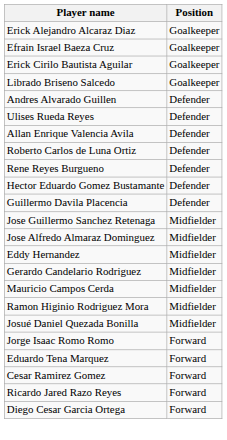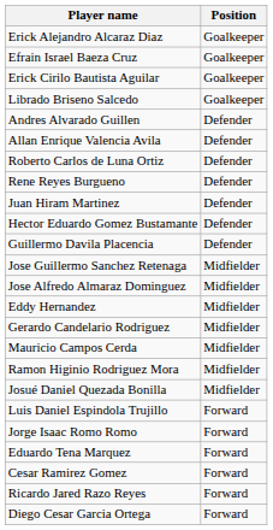 <table class="wikitable">
 <tr>
 <th>Player name</th>
 <th>Position</th>
 </tr>
 <tr>
 <td>Erick Alejandro Alcaraz Diaz</td>
 <td>Goalkeeper</td>
 </tr>
 <tr>
 <td>Efrain Israel Baeza Cruz</td>
 <td>Goalkeeper</td>
 </tr>
 <tr>
 <td>Erick Cirilo Bautista Aguilar</td>
 <td>Goalkeeper</td>
 </tr>
 <tr>
 <td>Librado Briseno Salcedo</td>
 <td>Goalkeeper</td>
 </tr>
 <tr>
 <td>Andres Alvarado Guillen</td>
 <td>Defender</td>
 </tr>
 <tr>
-<td>Ulises Rueda Reyes</td>
-<td>Defender</td>
-</tr>
-<tr>
 <td>Allan Enrique Valencia Avila</td>
 <td>Defender</td>
 </tr>
 <tr>
 <td>Roberto Carlos de Luna Ortiz</td>
 <td>Defender</td>
 </tr>
 <tr>
 <td>Rene Reyes Burgueno</td>
+<td>Defender</td>
+</tr>
+<tr>
+<td>Juan Hiram Martinez</td>
 <td>Defender</td>
 </tr>
 <tr>
 <td>Hector Eduardo Gomez Bustamante</td>
 <td>Defender</td>
 </tr>
 <tr>
 <td>Guillermo Davila Placencia</td>
 <td>Defender</td>
 </tr>
 <tr>
 <td>Jose Guillermo Sanchez Retenaga</td>
 <td>Midfielder</td>
 </tr>
 <tr>
 <td>Jose Alfredo Almaraz Dominguez</td>
 <td>Midfielder</td>
 </tr>
 <tr>
 <td>Eddy Hernandez</td>
 <td>Midfielder</td>
 </tr>
 <tr>
 <td>Gerardo Candelario Rodriguez</td>
 <td>Midfielder</td>
 </tr>
 <tr>
 <td>Mauricio Campos Cerda</td>
 <td>Midfielder</td>
 </tr>
 <tr>
 <td>Ramon Higinio Rodriguez Mora</td>
 <td>Midfielder</td>
 </tr>
 <tr>
 <td>Josué Daniel Quezada Bonilla</td>
 <td>Midfielder</td>
 </tr>
 <tr>
+<td>Luis Daniel Espindola Trujillo</td>
+<td>Forward</td>
+</tr>
+<tr>
 <td>Jorge Isaac Romo Romo</td>
 <td>Forward</td>
 </tr>
 <tr>
 <td>Eduardo Tena Marquez</td>
 <td>Forward</td>
 </tr>
 <tr>
 <td>Cesar Ramirez Gomez</td>
 <td>Forward</td>
 </tr>
 <tr>
 <td>Ricardo Jared Razo Reyes</td>
 <td>Forward</td>
 </tr>
 <tr>
 <td>Diego Cesar Garcia Ortega</td>
 <td>Forward</td>
 </tr>
 </table>
